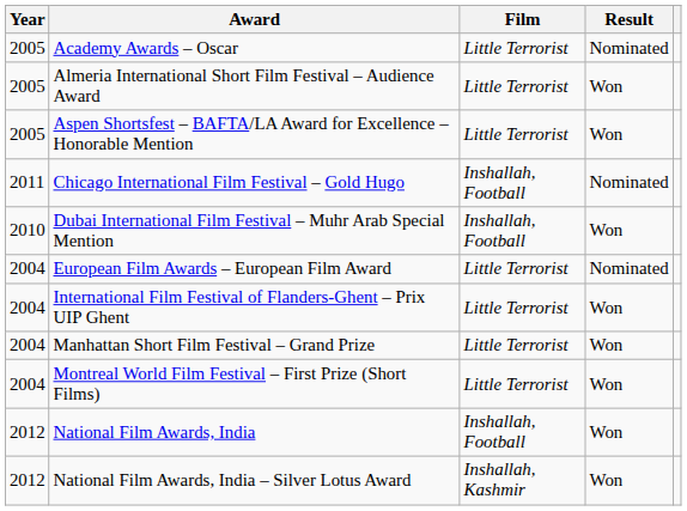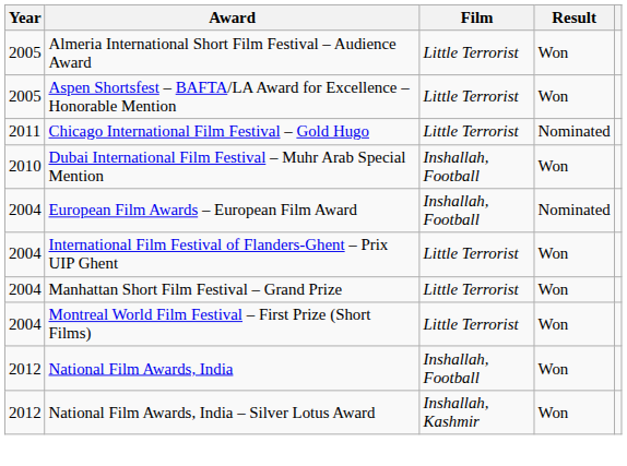 <table class="wikitable sortable">
 <tr>
 <th>Year</th>
 <th>Award</th>
 <th>Film</th>
 <th>Result</th>
 <th></th>
-</tr>
-<tr>
-<td>2005</td>
-<td><a href='#'>Academy Awards</a> – Oscar</td>
-<td><em>Little Terrorist</em></td>
-<td>Nominated</td>
-<td></td>
 </tr>
 <tr>
 <td>2005</td>
 <td>Almeria International Short Film Festival – Audience Award</td>
 <td><em>Little Terrorist</em></td>
 <td>Won</td>
 <td></td>
 </tr>
 <tr>
 <td>2005</td>
 <td><a href='#'>Aspen Shortsfest</a> – <a href='#'>BAFTA</a>/LA Award for Excellence – Honorable Mention</td>
 <td><em>Little Terrorist</em></td>
 <td>Won</td>
 <td></td>
 </tr>
 <tr>
 <td>2011</td>
 <td><a href='#'>Chicago International Film Festival</a> – <a href='#'>Gold Hugo</a></td>
-<td><em>Inshallah, Football</em></td>
+<td><em>Little Terrorist</em></td>
 <td>Nominated</td>
 <td></td>
 </tr>
 <tr>
 <td>2010</td>
 <td><a href='#'>Dubai International Film Festival</a> – Muhr Arab Special Mention</td>
 <td><em>Inshallah, Football</em></td>
 <td>Won</td>
 <td></td>
 </tr>
 <tr>
 <td>2004</td>
 <td><a href='#'>European Film Awards</a> – European Film Award</td>
-<td><em>Little Terrorist</em></td>
+<td><em>Inshallah, Football</em></td>
 <td>Nominated</td>
 <td></td>
 </tr>
 <tr>
 <td>2004</td>
 <td><a href='#'>International Film Festival of Flanders-Ghent</a> – Prix UIP Ghent</td>
 <td><em>Little Terrorist</em></td>
 <td>Won</td>
 <td></td>
 </tr>
 <tr>
 <td>2004</td>
 <td>Manhattan Short Film Festival – Grand Prize</td>
 <td><em>Little Terrorist</em></td>
 <td>Won</td>
 <td></td>
 </tr>
 <tr>
 <td>2004</td>
 <td><a href='#'>Montreal World Film Festival</a> – First Prize (Short Films)</td>
 <td><em>Little Terrorist</em></td>
 <td>Won</td>
 <td></td>
 </tr>
 <tr>
 <td>2012</td>
 <td><a href='#'>National Film Awards, India</a></td>
 <td><em>Inshallah, Football</em></td>
 <td>Won</td>
 <td></td>
 </tr>
 <tr>
 <td>2012</td>
 <td>National Film Awards, India – Silver Lotus Award</td>
 <td><em>Inshallah, Kashmir</em></td>
 <td>Won</td>
 <td></td>
 </tr>
 </table>
